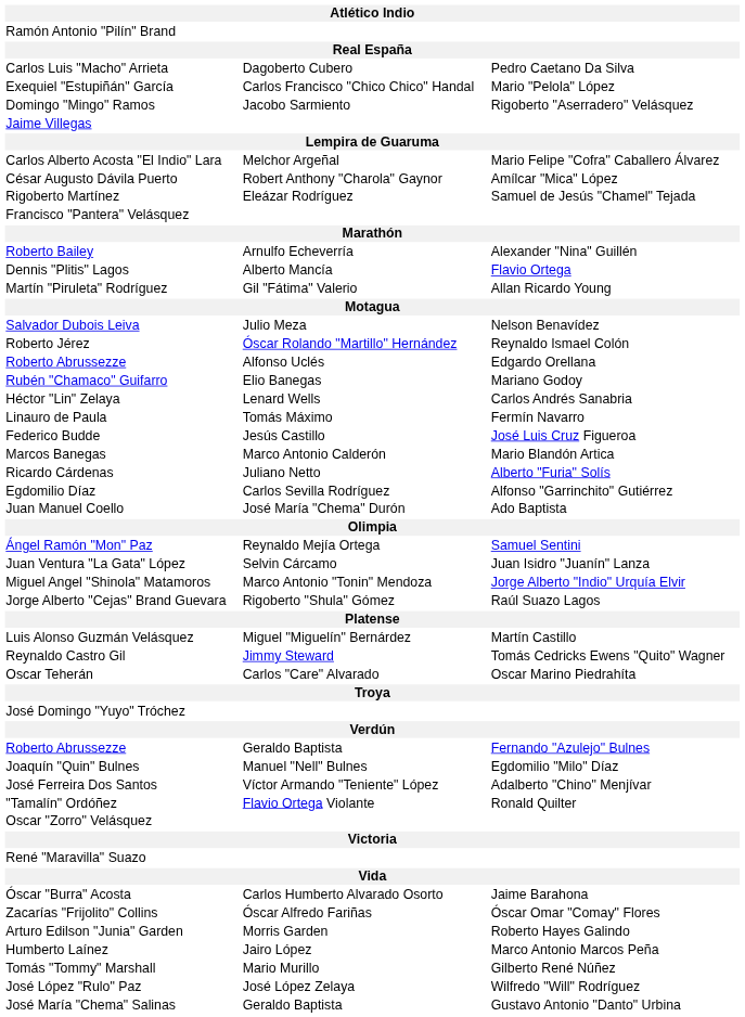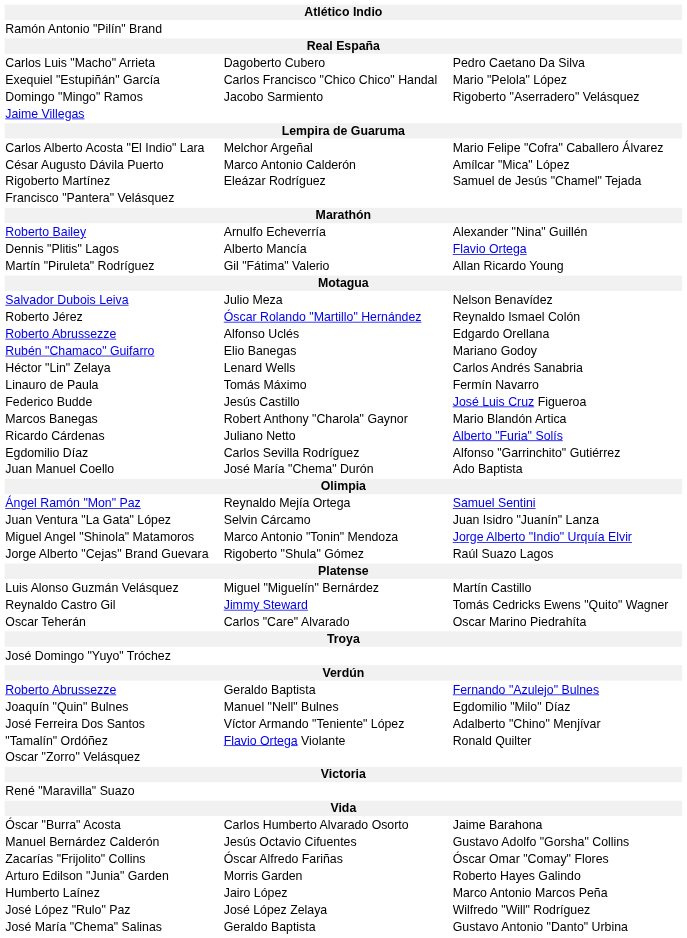 <table border="0">
 <tr bgcolor="f1f1f1">
 <th width="900" colspan="3">Atlético Indio</th>
 </tr>
 <tr>
 <td> Ramón Antonio "Pilín" Brand</td>
 <td></td>
 <td></td>
 </tr>
 <tr bgcolor="f1f1f1">
 <th colspan="3">Real España</th>
 </tr>
 <tr>
 <td> Carlos Luis "Macho" Arrieta</td>
 <td> Dagoberto Cubero</td>
 <td> Pedro Caetano Da Silva</td>
 </tr>
 <tr>
 <td> Exequiel "Estupiñán" García</td>
 <td> Carlos Francisco "Chico Chico" Handal</td>
 <td> Mario "Pelola" López</td>
 </tr>
 <tr>
 <td> Domingo "Mingo" Ramos</td>
 <td> Jacobo Sarmiento</td>
 <td> Rigoberto "Aserradero" Velásquez</td>
 </tr>
 <tr>
 <td> <a href='#'>Jaime Villegas</a></td>
 <td></td>
 <td></td>
 </tr>
 <tr bgcolor="f1f1f1">
 <th colspan="3">Lempira de Guaruma</th>
 </tr>
 <tr>
 <td> Carlos Alberto Acosta "El Indio" Lara</td>
 <td> Melchor Argeñal</td>
 <td> Mario Felipe "Cofra" Caballero Álvarez</td>
 </tr>
 <tr>
 <td> César Augusto Dávila Puerto</td>
-<td> Robert Anthony "Charola" Gaynor</td>
+<td> Marco Antonio Calderón</td>
 <td> Amílcar "Mica" López</td>
 </tr>
 <tr>
 <td> Rigoberto Martínez</td>
 <td> Eleázar Rodríguez</td>
 <td> Samuel de Jesús "Chamel" Tejada</td>
 </tr>
 <tr>
 <td> Francisco "Pantera" Velásquez</td>
 <td></td>
 <td></td>
 </tr>
 <tr bgcolor="f1f1f1">
 <th colspan="3">Marathón</th>
 </tr>
 <tr>
 <td> <a href='#'>Roberto Bailey</a></td>
 <td> Arnulfo Echeverría</td>
 <td> Alexander "Nina" Guillén</td>
 </tr>
 <tr>
 <td> Dennis "Plitis" Lagos</td>
 <td> Alberto Mancía</td>
 <td> <a href='#'>Flavio Ortega</a></td>
 </tr>
 <tr>
 <td> Martín "Piruleta" Rodríguez</td>
 <td> Gil "Fátima" Valerio</td>
 <td> Allan Ricardo Young</td>
 </tr>
 <tr bgcolor="f1f1f1">
 <th colspan="3">Motagua</th>
 </tr>
 <tr>
 <td> <a href='#'>Salvador Dubois Leiva</a></td>
 <td> Julio Meza</td>
 <td> Nelson Benavídez</td>
 </tr>
 <tr>
 <td> Roberto Jérez</td>
 <td> <a href='#'>Óscar Rolando "Martillo" Hernández</a></td>
 <td> Reynaldo Ismael Colón</td>
 </tr>
 <tr>
 <td> <a href='#'>Roberto Abrussezze</a></td>
 <td> Alfonso Uclés</td>
 <td> Edgardo Orellana</td>
 </tr>
 <tr>
 <td> <a href='#'>Rubén "Chamaco" Guifarro</a></td>
 <td> Elio Banegas</td>
 <td> Mariano Godoy</td>
 </tr>
 <tr>
 <td> Héctor "Lin" Zelaya</td>
 <td> Lenard Wells</td>
 <td> Carlos Andrés Sanabria</td>
 </tr>
 <tr>
 <td> Linauro de Paula</td>
 <td> Tomás Máximo</td>
 <td> Fermín Navarro</td>
 </tr>
 <tr>
 <td> Federico Budde</td>
 <td> Jesús Castillo</td>
 <td> <a href='#'>José Luis Cruz</a> Figueroa</td>
 </tr>
 <tr>
 <td> Marcos Banegas</td>
-<td> Marco Antonio Calderón</td>
+<td> Robert Anthony "Charola" Gaynor</td>
 <td> Mario Blandón Artica</td>
 </tr>
 <tr>
 <td> Ricardo Cárdenas</td>
 <td> Juliano Netto</td>
 <td> <a href='#'>Alberto "Furia" Solís</a></td>
 </tr>
 <tr>
 <td> Egdomilio Díaz</td>
 <td> Carlos Sevilla Rodríguez</td>
 <td> Alfonso "Garrinchito" Gutiérrez</td>
 </tr>
 <tr>
 <td> Juan Manuel Coello</td>
 <td> José María "Chema" Durón</td>
 <td> Ado Baptista</td>
 </tr>
 <tr bgcolor="f1f1f1">
 <th colspan="3">Olimpia</th>
 </tr>
 <tr>
 <td> <a href='#'>Ángel Ramón "Mon" Paz</a></td>
 <td> Reynaldo Mejía Ortega</td>
 <td> <a href='#'>Samuel Sentini</a></td>
 </tr>
 <tr>
 <td> Juan Ventura "La Gata" López</td>
 <td> Selvin Cárcamo</td>
 <td> Juan Isidro "Juanín" Lanza</td>
 </tr>
 <tr>
 <td> Miguel Angel "Shinola" Matamoros</td>
 <td> Marco Antonio "Tonin" Mendoza</td>
 <td> <a href='#'>Jorge Alberto "Indio" Urquía Elvir</a></td>
 </tr>
 <tr>
 <td> Jorge Alberto "Cejas" Brand Guevara</td>
 <td> Rigoberto "Shula" Gómez</td>
 <td> Raúl Suazo Lagos</td>
 </tr>
 <tr bgcolor="f1f1f1">
 <th colspan="3">Platense</th>
 </tr>
 <tr>
 <td> Luis Alonso Guzmán Velásquez</td>
 <td> Miguel "Miguelín" Bernárdez</td>
 <td> Martín Castillo</td>
 </tr>
 <tr>
 <td> Reynaldo Castro Gil</td>
 <td> <a href='#'>Jimmy Steward</a></td>
 <td> Tomás Cedricks Ewens "Quito" Wagner</td>
 </tr>
 <tr>
 <td> Oscar Teherán</td>
 <td> Carlos "Care" Alvarado</td>
 <td> Oscar Marino Piedrahíta</td>
 </tr>
 <tr bgcolor="f1f1f1">
 <th colspan="3">Troya</th>
 </tr>
 <tr>
 <td> José Domingo "Yuyo" Tróchez</td>
 <td></td>
 <td></td>
 </tr>
 <tr bgcolor="f1f1f1">
 <th colspan="3">Verdún</th>
 </tr>
 <tr>
 <td> <a href='#'>Roberto Abrussezze</a></td>
 <td> Geraldo Baptista</td>
 <td> <a href='#'>Fernando "Azulejo" Bulnes</a></td>
 </tr>
 <tr>
 <td> Joaquín "Quin" Bulnes</td>
 <td> Manuel "Nell" Bulnes</td>
 <td> Egdomilio "Milo" Díaz</td>
 </tr>
 <tr>
 <td> José Ferreira Dos Santos</td>
 <td> Víctor Armando "Teniente" López</td>
 <td> Adalberto "Chino" Menjívar</td>
 </tr>
 <tr>
 <td> "Tamalín" Ordóñez</td>
 <td> <a href='#'>Flavio Ortega</a> Violante</td>
 <td> Ronald Quilter</td>
 </tr>
 <tr>
 <td> Oscar "Zorro" Velásquez</td>
 </tr>
 <tr bgcolor="f1f1f1">
 <th colspan="3">Victoria</th>
 </tr>
 <tr>
 <td> René "Maravilla" Suazo</td>
 <td></td>
 <td></td>
 </tr>
 <tr bgcolor="f1f1f1">
 <th colspan="3">Vida</th>
 </tr>
 <tr>
 <td> Óscar "Burra" Acosta</td>
 <td> Carlos Humberto Alvarado Osorto</td>
 <td> Jaime Barahona</td>
 </tr>
 <tr>
+<td> Manuel Bernárdez Calderón</td>
+<td> Jesús Octavio Cifuentes</td>
+<td> Gustavo Adolfo "Gorsha" Collins</td>
+</tr>
+<tr>
 <td> Zacarías "Frijolito" Collins</td>
 <td> Óscar Alfredo Fariñas</td>
 <td> Óscar Omar "Comay" Flores</td>
 </tr>
 <tr>
 <td> Arturo Edilson "Junia" Garden</td>
 <td> Morris Garden</td>
 <td> Roberto Hayes Galindo</td>
 </tr>
 <tr>
 <td> Humberto Laínez</td>
 <td> Jairo López</td>
 <td> Marco Antonio Marcos Peña</td>
 </tr>
 <tr>
-<td> Tomás "Tommy" Marshall</td>
-<td> Mario Murillo</td>
-<td> Gilberto René Núñez</td>
-</tr>
-<tr>
 <td> José López "Rulo" Paz</td>
 <td> José López Zelaya</td>
 <td> Wilfredo "Will" Rodríguez</td>
 </tr>
 <tr>
 <td> José María "Chema" Salinas</td>
 <td> Geraldo Baptista</td>
 <td> Gustavo Antonio "Danto" Urbina</td>
 </tr>
 </table>
